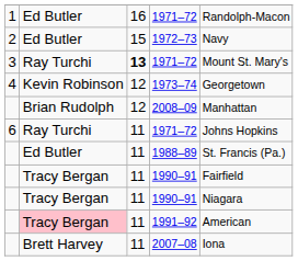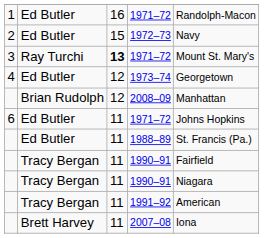 <table class="wikitable">
 <tr>
 </tr>
 <tr>
 <td>1</td>
 <td>Ed Butler</td>
 <td>16</td>
 <td style="font-size:80%;"><a href='#'>1971–72</a></td>
 <td style="font-size:80%;">Randolph-Macon</td>
 </tr>
 <tr>
 <td>2</td>
 <td>Ed Butler</td>
 <td>15</td>
 <td style="font-size:80%;"><a href='#'>1972–73</a></td>
 <td style="font-size:80%;">Navy</td>
 </tr>
 <tr>
 <td>3</td>
 <td>Ray Turchi</td>
 <td><strong>13</strong></td>
 <td style="font-size:80%;"><a href='#'>1971–72</a></td>
 <td style="font-size:80%;">Mount St. Mary's</td>
 </tr>
 <tr>
 <td>4</td>
-<td>Kevin Robinson</td>
+<td>Ed Butler</td>
 <td>12</td>
 <td style="font-size:80%;"><a href='#'>1973–74</a></td>
 <td style="font-size:80%;">Georgetown</td>
 </tr>
 <tr>
 <td></td>
 <td>Brian Rudolph</td>
 <td>12</td>
 <td style="font-size:80%;"><a href='#'>2008–09</a></td>
 <td style="font-size:80%;">Manhattan</td>
 </tr>
 <tr>
 <td>6</td>
-<td>Ray Turchi</td>
+<td>Ed Butler</td>
 <td>11</td>
 <td style="font-size:80%;"><a href='#'>1971–72</a></td>
 <td style="font-size:80%;">Johns Hopkins</td>
 </tr>
 <tr>
 <td></td>
 <td>Ed Butler</td>
 <td>11</td>
 <td style="font-size:80%;"><a href='#'>1988–89</a></td>
 <td style="font-size:80%;">St. Francis (Pa.)</td>
 </tr>
 <tr>
 <td></td>
 <td>Tracy Bergan</td>
 <td>11</td>
 <td style="font-size:80%;"><a href='#'>1990–91</a></td>
 <td style="font-size:80%;">Fairfield</td>
 </tr>
 <tr>
 <td></td>
 <td>Tracy Bergan</td>
 <td>11</td>
 <td style="font-size:80%;"><a href='#'>1990–91</a></td>
 <td style="font-size:80%;">Niagara</td>
 </tr>
 <tr>
 <td></td>
-<td style="background: pink;">Tracy Bergan</td>
+<td>Tracy Bergan</td>
 <td>11</td>
 <td style="font-size:80%;"><a href='#'>1991–92</a></td>
 <td style="font-size:80%;">American</td>
 </tr>
 <tr>
 <td></td>
 <td>Brett Harvey</td>
 <td>11</td>
 <td style="font-size:80%;"><a href='#'>2007–08</a></td>
 <td style="font-size:80%;">Iona</td>
 </tr>
 </table>
